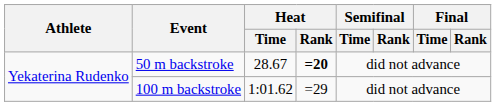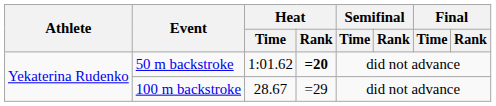 <table class=wikitable style="font-size:90%">
 <tr>
 <th rowspan="2">Athlete</th>
 <th rowspan="2">Event</th>
 <th colspan="2">Heat</th>
 <th colspan="2">Semifinal</th>
 <th colspan="2">Final</th>
 </tr>
 <tr style="font-size:95%">
 <th>Time</th>
 <th>Rank</th>
 <th>Time</th>
 <th>Rank</th>
 <th>Time</th>
 <th>Rank</th>
 </tr>
 <tr align=center>
 <td align=left rowspan=2><a href='#'>Yekaterina Rudenko</a></td>
 <td align=left><a href='#'>50 m backstroke</a></td>
-<td>28.67</td>
+<td>1:01.62</td>
 <td><strong>=20</strong></td>
 <td colspan=4>did not advance</td>
 </tr>
 <tr align=center>
 <td align=left><a href='#'>100 m backstroke</a></td>
-<td>1:01.62</td>
+<td>28.67</td>
 <td>=29</td>
 <td colspan=4>did not advance</td>
 </tr>
 </table>
